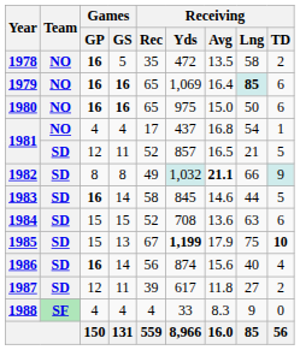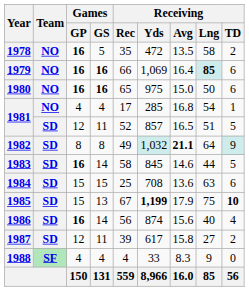 <table class="wikitable" style="text-align:center;">
 <tr>
 <th rowspan="2">Year</th>
 <th rowspan="2">Team</th>
 <th colspan="2">Games</th>
 <th colspan="5">Receiving</th>
 </tr>
 <tr>
 <th>GP</th>
 <th>GS</th>
 <th>Rec</th>
 <th>Yds</th>
 <th>Avg</th>
 <th>Lng</th>
 <th>TD</th>
 </tr>
 <tr>
 <th><a href='#'>1978</a></th>
 <th><a href='#'>NO</a></th>
 <td><strong>16</strong></td>
 <td>5</td>
 <td>35</td>
 <td>472</td>
 <td>13.5</td>
 <td>58</td>
 <td>2</td>
 </tr>
 <tr>
 <th><a href='#'>1979</a></th>
 <th><a href='#'>NO</a></th>
 <td><strong>16</strong></td>
 <td><strong>16</strong></td>
-<td>65</td>
+<td>66</td>
 <td>1,069</td>
 <td>16.4</td>
 <td style="background:#cfecec;"><strong>85</strong></td>
 <td>6</td>
 </tr>
 <tr>
 <th><a href='#'>1980</a></th>
 <th><a href='#'>NO</a></th>
 <td><strong>16</strong></td>
 <td><strong>16</strong></td>
 <td>65</td>
 <td>975</td>
 <td>15.0</td>
 <td>50</td>
 <td>6</td>
 </tr>
 <tr>
 <th rowspan="2"><a href='#'>1981</a></th>
 <th><a href='#'>NO</a></th>
 <td>4</td>
 <td>4</td>
 <td>17</td>
-<td>437</td>
+<td>285</td>
 <td>16.8</td>
 <td>54</td>
 <td>1</td>
 </tr>
 <tr>
 <th><a href='#'>SD</a></th>
 <td>12</td>
 <td>11</td>
 <td>52</td>
 <td>857</td>
 <td>16.5</td>
-<td>21</td>
+<td>51</td>
 <td>5</td>
 </tr>
 <tr>
 <th><a href='#'>1982</a></th>
 <th><a href='#'>SD</a></th>
 <td>8</td>
 <td>8</td>
 <td>49</td>
 <td style="background:#cfecec;">1,032</td>
 <td><strong>21.1</strong></td>
-<td>66</td>
+<td>64</td>
 <td style="background:#cfecec;">9</td>
 </tr>
 <tr>
 <th><a href='#'>1983</a></th>
 <th><a href='#'>SD</a></th>
 <td><strong>16</strong></td>
 <td>14</td>
 <td>58</td>
 <td>845</td>
 <td>14.6</td>
 <td>44</td>
 <td>5</td>
 </tr>
 <tr>
 <th><a href='#'>1984</a></th>
 <th><a href='#'>SD</a></th>
 <td>15</td>
 <td>15</td>
-<td>52</td>
+<td>25</td>
 <td>708</td>
 <td>13.6</td>
 <td>63</td>
 <td>6</td>
 </tr>
 <tr>
 <th><a href='#'>1985</a></th>
 <th><a href='#'>SD</a></th>
 <td>15</td>
 <td>13</td>
 <td>67</td>
 <td><strong>1,199</strong></td>
 <td>17.9</td>
 <td>75</td>
 <td><strong>10</strong></td>
 </tr>
 <tr>
 <th><a href='#'>1986</a></th>
 <th><a href='#'>SD</a></th>
 <td><strong>16</strong></td>
 <td>14</td>
 <td>56</td>
 <td>874</td>
 <td>15.6</td>
 <td>40</td>
 <td>4</td>
 </tr>
 <tr>
 <th><a href='#'>1987</a></th>
 <th><a href='#'>SD</a></th>
 <td>12</td>
 <td>11</td>
 <td>39</td>
 <td>617</td>
-<td>11.8</td>
+<td>15.8</td>
 <td>27</td>
 <td>2</td>
 </tr>
 <tr>
 <th><a href='#'>1988</a></th>
 <th style="background:#afe6ba;"><a href='#'>SF</a></th>
 <td>4</td>
 <td>4</td>
 <td>4</td>
 <td>33</td>
 <td>8.3</td>
 <td>9</td>
 <td>0</td>
 </tr>
 <tr>
 <th colspan="2"></th>
 <th>150</th>
 <th>131</th>
 <th>559</th>
 <th>8,966</th>
 <th>16.0</th>
 <th>85</th>
 <th>56</th>
 </tr>
 </table>
